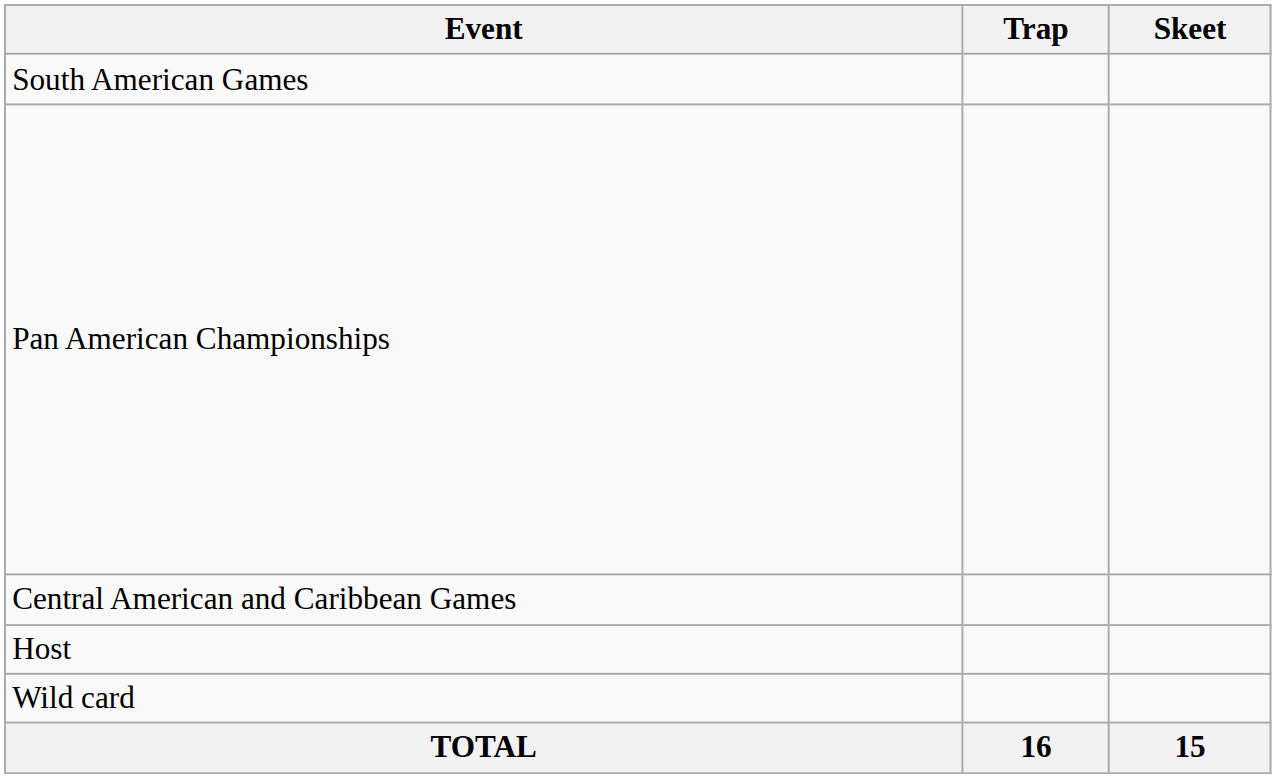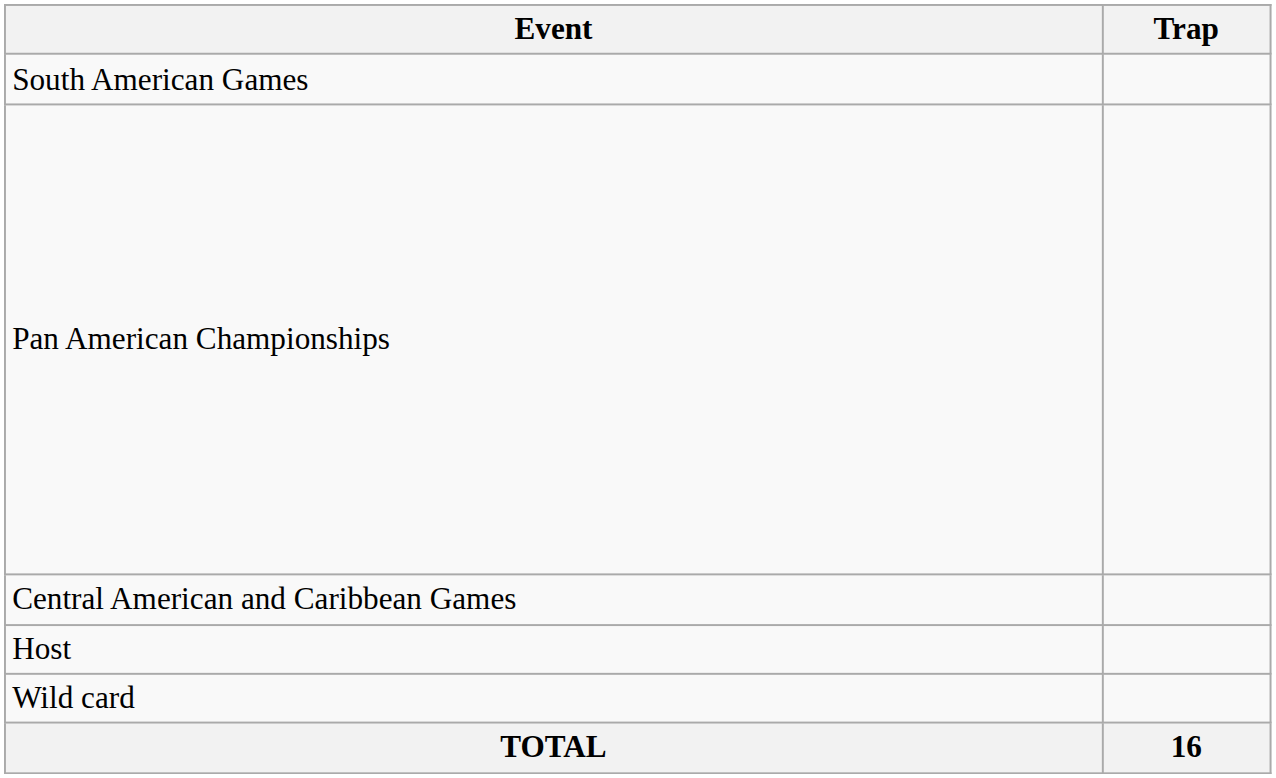 <table class=wikitable style="text-align:left" width=650>
 <tr>
 <th>Event</th>
 <th>Trap</th>
-<th>Skeet</th>
 </tr>
 <tr>
 <td>South American Games</td>
 <td></td>
-<td><br></td>
 </tr>
 <tr>
 <td>Pan American Championships</td>
 <td><br><br><br><br><br><br><br><br><br><br><br><br><br></td>
-<td><br><br><br><br><br><br><br><br><br><br></td>
 </tr>
 <tr>
 <td>Central American and Caribbean Games</td>
 <td><br></td>
-<td></td>
 </tr>
 <tr>
 <td>Host</td>
-<td></td>
 <td></td>
 </tr>
 <tr>
 <td>Wild card</td>
 <td></td>
-<td></td>
 </tr>
 <tr>
 <th>TOTAL</th>
 <th>16</th>
-<th>15</th>
 </tr>
 </table>
